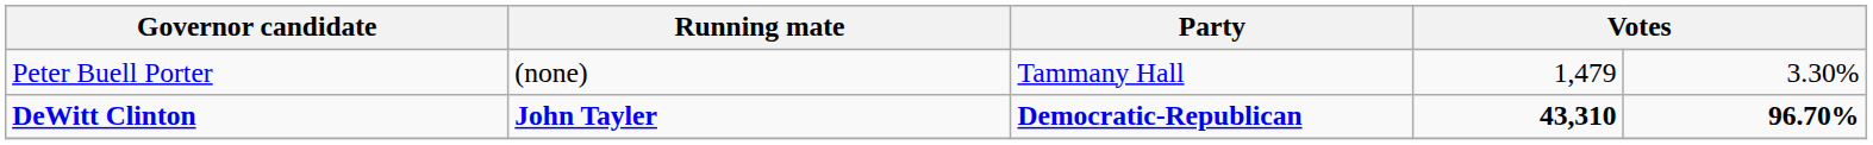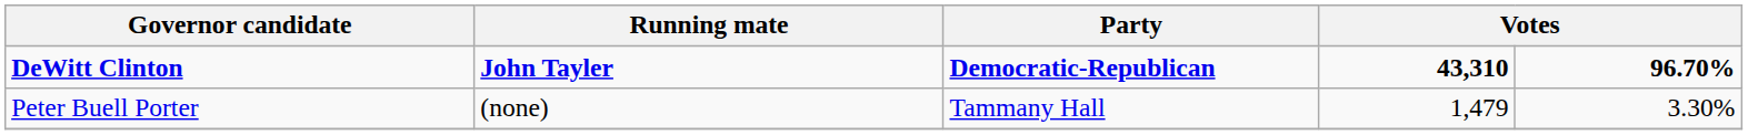 <table class=wikitable>
 <tr bgcolor=lightgrey>
 <th width="20%">Governor candidate</th>
 <th width="20%">Running mate</th>
 <th width="16%">Party</th>
 <th width="18%" colspan="2">Votes</th>
+</tr>
+<tr>
+<td><strong><a href='#'>DeWitt Clinton</a></strong></td>
+<td><strong><a href='#'>John Tayler</a></strong></td>
+<td><strong><a href='#'>Democratic-Republican</a></strong></td>
+<td align="right"><strong>43,310</strong></td>
+<td align="right"><strong>96.70%</strong></td>
 </tr>
 <tr>
 <td><a href='#'>Peter Buell Porter</a></td>
 <td>(none)</td>
 <td><a href='#'>Tammany Hall</a></td>
 <td align="right">1,479</td>
 <td align="right">3.30%</td>
 </tr>
 <tr>
-<td><strong><a href='#'>DeWitt Clinton</a></strong></td>
-<td><strong><a href='#'>John Tayler</a></strong></td>
-<td><strong><a href='#'>Democratic-Republican</a></strong></td>
-<td align="right"><strong>43,310</strong></td>
-<td align="right"><strong>96.70%</strong></td>
-</tr>
-<tr>
 </tr>
 </table>
